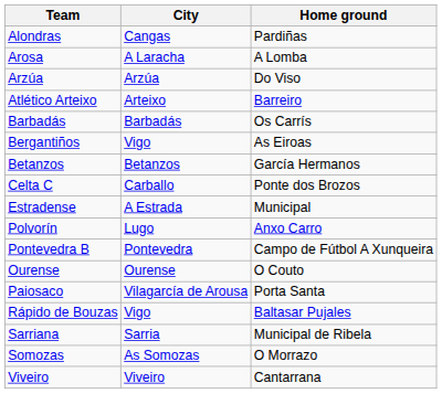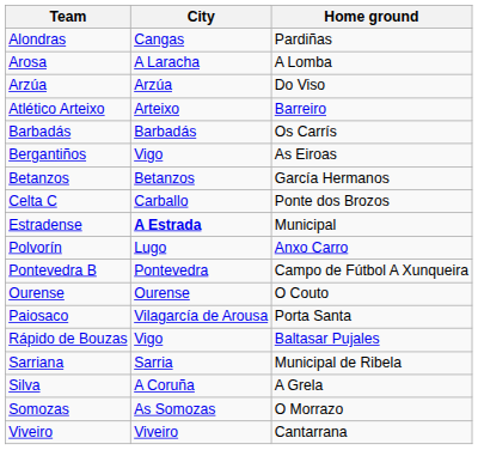 <table class="wikitable sortable">
 <tr>
 <th>Team</th>
 <th>City</th>
 <th>Home ground</th>
 </tr>
 <tr>
 <td><a href='#'>Alondras</a></td>
 <td><a href='#'>Cangas</a></td>
 <td>Pardiñas</td>
 </tr>
 <tr>
 <td><a href='#'>Arosa</a></td>
 <td><a href='#'>A Laracha</a></td>
 <td>A Lomba</td>
 </tr>
 <tr>
 <td><a href='#'>Arzúa</a></td>
 <td><a href='#'>Arzúa</a></td>
 <td>Do Viso</td>
 </tr>
 <tr>
 <td><a href='#'>Atlético Arteixo</a></td>
 <td><a href='#'>Arteixo</a></td>
 <td><a href='#'>Barreiro</a></td>
 </tr>
 <tr>
 <td><a href='#'>Barbadás</a></td>
 <td><a href='#'>Barbadás</a></td>
 <td>Os Carrís</td>
 </tr>
 <tr>
 <td><a href='#'>Bergantiños</a></td>
 <td><a href='#'>Vigo</a></td>
 <td>As Eiroas</td>
 </tr>
 <tr>
 <td><a href='#'>Betanzos</a></td>
 <td><a href='#'>Betanzos</a></td>
 <td>García Hermanos</td>
 </tr>
 <tr>
 <td><a href='#'>Celta C</a></td>
 <td><a href='#'>Carballo</a></td>
 <td>Ponte dos Brozos</td>
 </tr>
 <tr>
 <td><a href='#'>Estradense</a></td>
-<td><a href='#'>A Estrada</a></td>
+<td><strong><a href='#'>A Estrada</a></strong></td>
 <td>Municipal</td>
 </tr>
 <tr>
 <td><a href='#'>Polvorín</a></td>
 <td><a href='#'>Lugo</a></td>
 <td><a href='#'>Anxo Carro</a></td>
 </tr>
 <tr>
 <td><a href='#'>Pontevedra B</a></td>
 <td><a href='#'>Pontevedra</a></td>
 <td>Campo de Fútbol A Xunqueira</td>
 </tr>
 <tr>
 <td><a href='#'>Ourense</a></td>
 <td><a href='#'>Ourense</a></td>
 <td>O Couto</td>
 </tr>
 <tr>
 <td><a href='#'>Paiosaco</a></td>
 <td><a href='#'>Vilagarcía de Arousa</a></td>
 <td>Porta Santa</td>
 </tr>
 <tr>
 <td><a href='#'>Rápido de Bouzas</a></td>
 <td><a href='#'>Vigo</a></td>
 <td><a href='#'>Baltasar Pujales</a></td>
 </tr>
 <tr>
 <td><a href='#'>Sarriana</a></td>
 <td><a href='#'>Sarria</a></td>
 <td>Municipal de Ribela</td>
 </tr>
 <tr>
+<td><a href='#'>Silva</a></td>
+<td><a href='#'>A Coruña</a></td>
+<td>A Grela</td>
+</tr>
+<tr>
 <td><a href='#'>Somozas</a></td>
 <td><a href='#'>As Somozas</a></td>
 <td>O Morrazo</td>
 </tr>
 <tr>
 <td><a href='#'>Viveiro</a></td>
 <td><a href='#'>Viveiro</a></td>
 <td>Cantarrana</td>
 </tr>
 </table>
